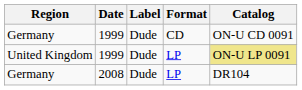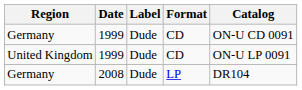 <table class="wikitable">
 <tr>
 <th>Region</th>
 <th>Date</th>
 <th>Label</th>
 <th>Format</th>
 <th>Catalog</th>
 </tr>
 <tr>
 <td>Germany</td>
 <td>1999</td>
 <td>Dude</td>
 <td>CD</td>
 <td>ON-U CD 0091</td>
 </tr>
 <tr>
 <td>United Kingdom</td>
 <td>1999</td>
 <td>Dude</td>
-<td><a href='#'>LP</a></td>
-<td style="background: khaki;">ON-U LP 0091</td>
+<td>CD</td>
+<td>ON-U LP 0091</td>
 </tr>
 <tr>
 <td>Germany</td>
 <td>2008</td>
 <td>Dude</td>
 <td><a href='#'>LP</a></td>
 <td>DR104</td>
 </tr>
 </table>
